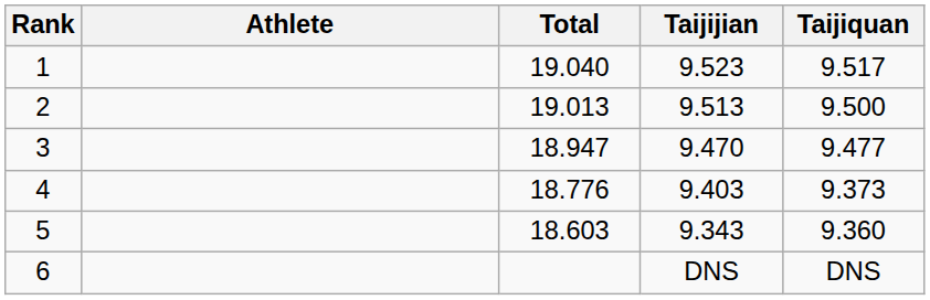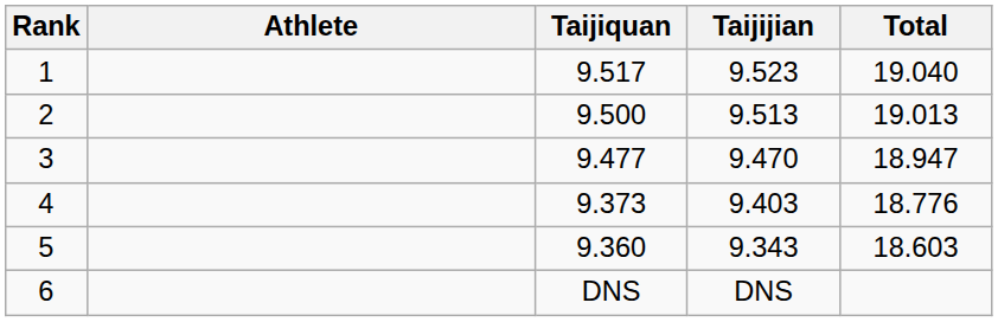 <table class="wikitable" style="text-align:center">
 <tr>
 <th width=20>Rank</th>
 <th width=250>Athlete</th>
+<th width=80>Taijiquan</th>
+<th width=80>Taijijian</th>
 <th width=80>Total</th>
-<th width=80>Taijijian</th>
-<th width=80>Taijiquan</th>
 </tr>
 <tr>
 <td>1</td>
 <td align="left"></td>
+<td>9.517</td>
+<td>9.523</td>
 <td>19.040</td>
-<td>9.523</td>
-<td>9.517</td>
 </tr>
 <tr>
 <td>2</td>
 <td align="left"></td>
+<td>9.500</td>
+<td>9.513</td>
 <td>19.013</td>
-<td>9.513</td>
-<td>9.500</td>
 </tr>
 <tr>
 <td>3</td>
 <td align="left"></td>
+<td>9.477</td>
+<td>9.470</td>
 <td>18.947</td>
-<td>9.470</td>
-<td>9.477</td>
 </tr>
 <tr>
 <td>4</td>
 <td align="left"></td>
+<td>9.373</td>
+<td>9.403</td>
 <td>18.776</td>
-<td>9.403</td>
-<td>9.373</td>
 </tr>
 <tr>
 <td>5</td>
 <td align="left"></td>
+<td>9.360</td>
+<td>9.343</td>
 <td>18.603</td>
-<td>9.343</td>
-<td>9.360</td>
 </tr>
 <tr>
 <td>6</td>
 <td align="left"></td>
-<td></td>
 <td>DNS</td>
 <td>DNS</td>
+<td></td>
 </tr>
 </table>
